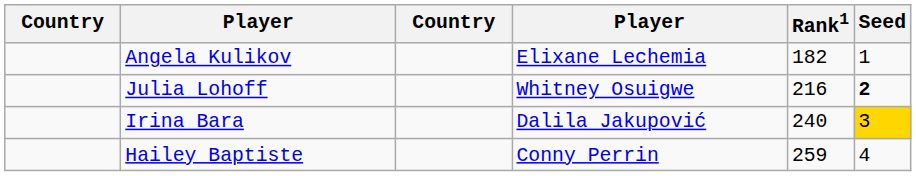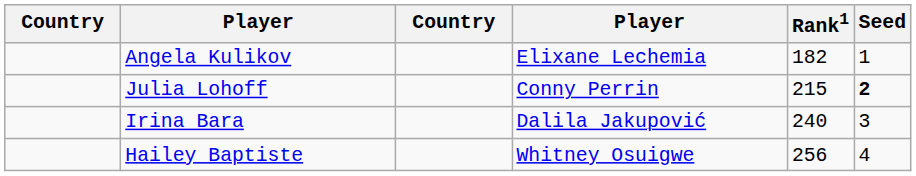 <table class="sortable wikitable">
 <tr>
 <th width="70">Country</th>
 <th width="175">Player</th>
 <th width="70">Country</th>
 <th width="175">Player</th>
 <th>Rank<sup>1</sup></th>
 <th>Seed</th>
 </tr>
 <tr>
 <td></td>
 <td><a href='#'>Angela Kulikov</a></td>
 <td></td>
 <td><a href='#'>Elixane Lechemia</a></td>
 <td>182</td>
 <td>1</td>
 </tr>
 <tr>
 <td></td>
 <td><a href='#'>Julia Lohoff</a></td>
 <td></td>
-<td><a href='#'>Whitney Osuigwe</a></td>
-<td>216</td>
+<td><a href='#'>Conny Perrin</a></td>
+<td>215</td>
 <td><strong>2</strong></td>
 </tr>
 <tr>
 <td></td>
 <td><a href='#'>Irina Bara</a></td>
 <td></td>
 <td><a href='#'>Dalila Jakupović</a></td>
 <td>240</td>
-<td style="background: gold;">3</td>
+<td>3</td>
 </tr>
 <tr>
 <td></td>
 <td><a href='#'>Hailey Baptiste</a></td>
 <td></td>
-<td><a href='#'>Conny Perrin</a></td>
-<td>259</td>
+<td><a href='#'>Whitney Osuigwe</a></td>
+<td>256</td>
 <td>4</td>
 </tr>
 </table>
